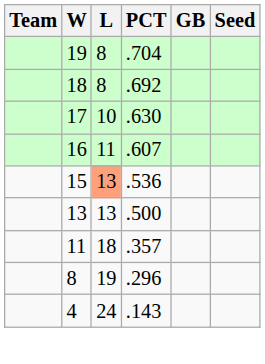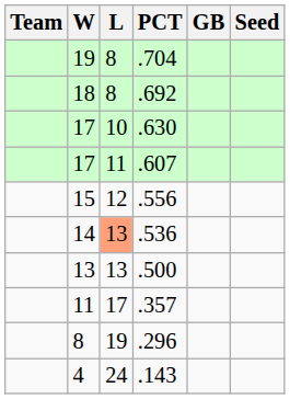 <table class=wikitable>
 <tr>
 <th>Team</th>
 <th>W</th>
 <th>L</th>
 <th>PCT</th>
 <th>GB</th>
 <th>Seed</th>
 </tr>
 <tr bgcolor=#ccffcc>
 <td></td>
 <td>19</td>
 <td>8</td>
 <td>.704</td>
 <td></td>
 <td></td>
 </tr>
 <tr bgcolor=#ccffcc>
 <td></td>
 <td>18</td>
 <td>8</td>
 <td>.692</td>
 <td></td>
 <td></td>
 </tr>
 <tr bgcolor=#ccffcc>
 <td></td>
 <td>17</td>
 <td>10</td>
 <td>.630</td>
 <td></td>
 <td></td>
 </tr>
 <tr bgcolor=#ccffcc>
 <td></td>
-<td>16</td>
+<td>17</td>
 <td>11</td>
 <td>.607</td>
 <td></td>
 <td></td>
 </tr>
 <tr>
 <td></td>
 <td>15</td>
+<td>12</td>
+<td>.556</td>
+<td></td>
+<td></td>
+</tr>
+<tr>
+<td></td>
+<td>14</td>
 <td style="background: lightsalmon;">13</td>
 <td>.536</td>
 <td></td>
 <td></td>
 </tr>
 <tr>
 <td></td>
 <td>13</td>
 <td>13</td>
 <td>.500</td>
 <td></td>
 <td></td>
 </tr>
 <tr>
 <td></td>
 <td>11</td>
-<td>18</td>
+<td>17</td>
 <td>.357</td>
 <td></td>
 <td></td>
 </tr>
 <tr>
 <td></td>
 <td>8</td>
 <td>19</td>
 <td>.296</td>
 <td></td>
 <td></td>
 </tr>
 <tr>
 <td></td>
 <td>4</td>
 <td>24</td>
 <td>.143</td>
 <td></td>
 <td></td>
 </tr>
 </table>
